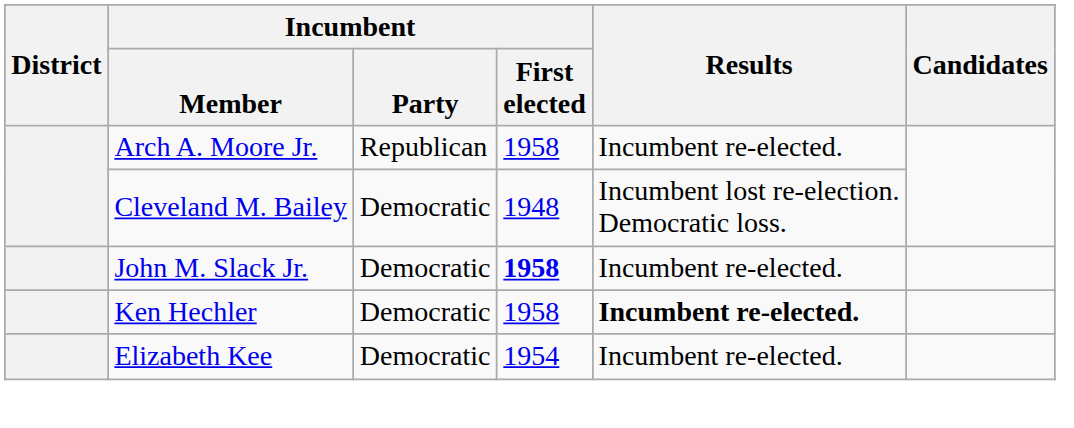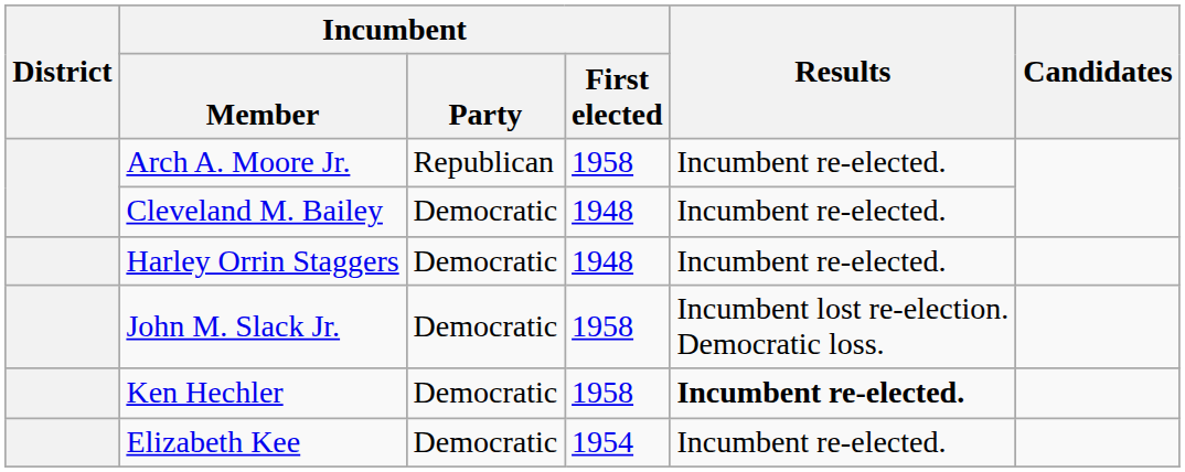 <table class="wikitable sortable">
 <tr>
 <th rowspan=2>District</th>
 <th colspan=3>Incumbent</th>
 <th rowspan=2>Results</th>
 <th rowspan=2 class="unsortable">Candidates</th>
 </tr>
 <tr valign=bottom>
 <th>Member</th>
 <th>Party</th>
 <th>First<br>elected</th>
 </tr>
 <tr>
 <th rowspan=2></th>
 <td><a href='#'>Arch A. Moore Jr.</a></td>
 <td>Republican</td>
 <td><a href='#'>1958</a></td>
 <td>Incumbent re-elected.</td>
 <td rowspan=2 nowrap></td>
 </tr>
 <tr>
 <td><a href='#'>Cleveland M. Bailey</a><br></td>
 <td>Democratic</td>
 <td><a href='#'>1948</a></td>
-<td>Incumbent lost re-election.<br>Democratic loss.</td>
+<td>Incumbent re-elected.</td>
+</tr>
+<tr>
+<th></th>
+<td><a href='#'>Harley Orrin Staggers</a></td>
+<td>Democratic</td>
+<td><a href='#'>1948</a></td>
+<td>Incumbent re-elected.</td>
+<td nowrap></td>
 </tr>
 <tr>
 <th></th>
 <td><a href='#'>John M. Slack Jr.</a><br></td>
 <td>Democratic</td>
-<td><strong><a href='#'>1958</a></strong></td>
-<td>Incumbent re-elected.</td>
+<td><a href='#'>1958</a></td>
+<td>Incumbent lost re-election.<br>Democratic loss.</td>
 <td nowrap></td>
 </tr>
 <tr>
 <th></th>
 <td><a href='#'>Ken Hechler</a></td>
 <td>Democratic</td>
 <td><a href='#'>1958</a></td>
 <td><strong>Incumbent re-elected.</strong></td>
 <td nowrap></td>
 </tr>
 <tr>
 <th></th>
 <td><a href='#'>Elizabeth Kee</a></td>
 <td>Democratic</td>
 <td><a href='#'>1954 </a></td>
 <td>Incumbent re-elected.</td>
 <td nowrap></td>
 </tr>
 </table>
